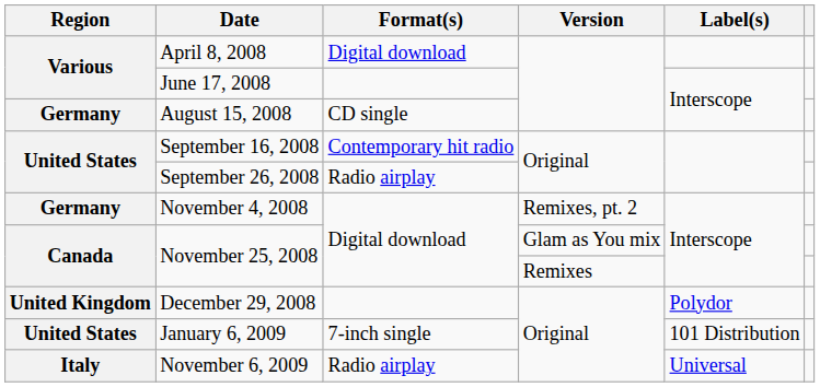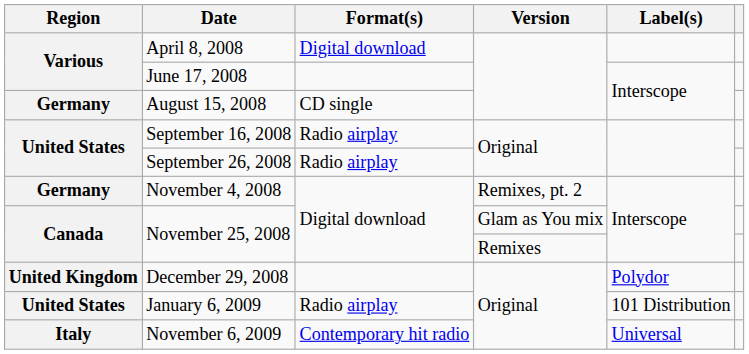 <table class="wikitable plainrowheaders">
 <tr>
 <th scope="col">Region</th>
 <th scope="col">Date</th>
 <th scope="col">Format(s)</th>
 <th scope="col">Version</th>
 <th scope="col">Label(s)</th>
 <th scope="col"></th>
 </tr>
 <tr>
 <th scope="row" rowspan="2">Various</th>
 <td>April 8, 2008</td>
 <td><a href='#'>Digital download</a></td>
 <td rowspan="3"></td>
 <td></td>
 <td style="text-align:center;"> <br></td>
 </tr>
 <tr>
 <td>June 17, 2008</td>
 <td></td>
 <td rowspan="2">Interscope</td>
 <td style="text-align:center;"></td>
 </tr>
 <tr>
 <th scope="row">Germany</th>
 <td>August 15, 2008</td>
 <td>CD single</td>
 <td style="text-align:center;"></td>
 </tr>
 <tr>
 <th scope="row" rowspan="2">United States</th>
 <td>September 16, 2008</td>
-<td><a href='#'>Contemporary hit radio</a></td>
+<td>Radio <a href='#'>airplay</a></td>
 <td rowspan="2">Original</td>
 <td rowspan="2"></td>
 <td style="text-align:center;"></td>
 </tr>
 <tr>
 <td>September 26, 2008</td>
 <td>Radio <a href='#'>airplay</a></td>
 <td style="text-align:center;"></td>
 </tr>
 <tr>
 <th scope="row">Germany</th>
 <td>November 4, 2008</td>
 <td rowspan="3">Digital download</td>
 <td>Remixes, pt. 2</td>
 <td rowspan="3">Interscope</td>
 <td style="text-align:center;"></td>
 </tr>
 <tr>
 <th scope="row" rowspan="2">Canada</th>
 <td rowspan="2">November 25, 2008</td>
 <td>Glam as You mix</td>
 <td style="text-align:center;"></td>
 </tr>
 <tr>
 <td>Remixes</td>
 <td style="text-align:center;"></td>
 </tr>
 <tr>
 <th scope="row">United Kingdom</th>
 <td>December 29, 2008</td>
 <td></td>
 <td rowspan="3">Original</td>
 <td><a href='#'>Polydor</a></td>
 <td style="text-align:center;"> <br></td>
 </tr>
 <tr>
 <th scope="row">United States</th>
 <td>January 6, 2009</td>
-<td>7-inch single</td>
+<td>Radio <a href='#'>airplay</a></td>
 <td>101 Distribution</td>
 <td style="text-align:center;"></td>
 </tr>
 <tr>
 <th scope="row">Italy</th>
 <td>November 6, 2009</td>
-<td>Radio <a href='#'>airplay</a></td>
+<td><a href='#'>Contemporary hit radio</a></td>
 <td><a href='#'>Universal</a></td>
 <td style="text-align:center;"></td>
 </tr>
 </table>
